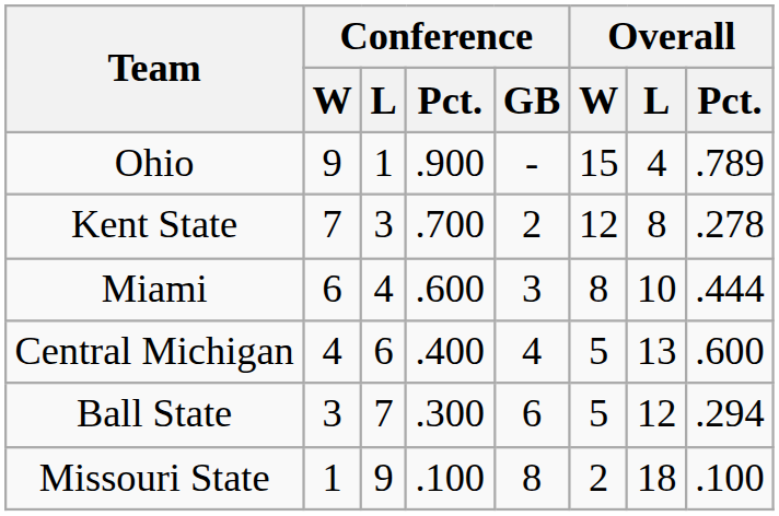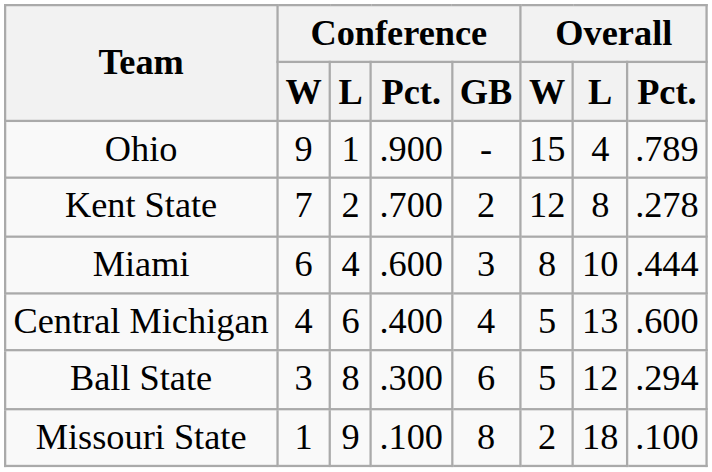 <table class="wikitable" style="text-align:center;">
 <tr>
 <th rowspan=2>Team</th>
 <th colspan=4>Conference</th>
 <th colspan=3>Overall</th>
 </tr>
 <tr>
 <th>W</th>
 <th>L</th>
 <th>Pct.</th>
 <th>GB</th>
 <th>W</th>
 <th>L</th>
 <th>Pct.</th>
 </tr>
 <tr>
 <td>Ohio</td>
 <td>9</td>
 <td>1</td>
 <td>.900</td>
 <td>-</td>
 <td>15</td>
 <td>4</td>
 <td>.789</td>
 </tr>
 <tr>
 <td>Kent State</td>
 <td>7</td>
-<td>3</td>
+<td>2</td>
 <td>.700</td>
 <td>2</td>
 <td>12</td>
 <td>8</td>
 <td>.278</td>
 </tr>
 <tr>
 <td>Miami</td>
 <td>6</td>
 <td>4</td>
 <td>.600</td>
 <td>3</td>
 <td>8</td>
 <td>10</td>
 <td>.444</td>
 </tr>
 <tr>
 <td>Central Michigan</td>
 <td>4</td>
 <td>6</td>
 <td>.400</td>
 <td>4</td>
 <td>5</td>
 <td>13</td>
 <td>.600</td>
 </tr>
 <tr>
 <td>Ball State</td>
 <td>3</td>
-<td>7</td>
+<td>8</td>
 <td>.300</td>
 <td>6</td>
 <td>5</td>
 <td>12</td>
 <td>.294</td>
 </tr>
 <tr>
 <td>Missouri State</td>
 <td>1</td>
 <td>9</td>
 <td>.100</td>
 <td>8</td>
 <td>2</td>
 <td>18</td>
 <td>.100</td>
 </tr>
 </table>
